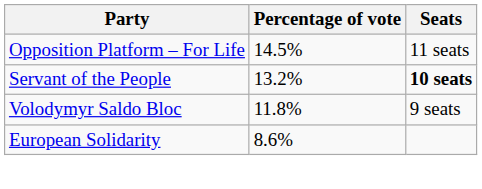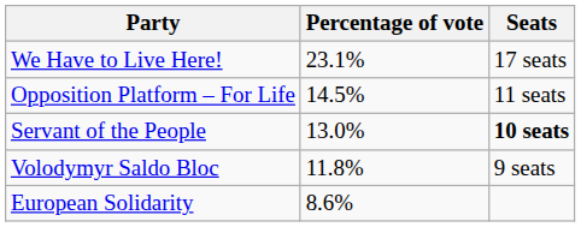 <table class="wikitable">
 <tr>
 <th>Party</th>
 <th>Percentage of vote</th>
 <th>Seats</th>
+</tr>
+<tr>
+<td><a href='#'>We Have to Live Here!</a></td>
+<td>23.1%</td>
+<td>17 seats</td>
 </tr>
 <tr>
 <td><a href='#'>Opposition Platform – For Life</a></td>
 <td>14.5%</td>
 <td>11 seats</td>
 </tr>
 <tr>
 <td><a href='#'>Servant of the People</a></td>
-<td>13.2%</td>
+<td>13.0%</td>
 <td><strong>10 seats</strong></td>
 </tr>
 <tr>
 <td><a href='#'>Volodymyr Saldo Bloc</a></td>
 <td>11.8%</td>
 <td>9 seats</td>
 </tr>
 <tr>
 <td><a href='#'>European Solidarity</a></td>
 <td>8.6%</td>
 <td></td>
 </tr>
 </table>
